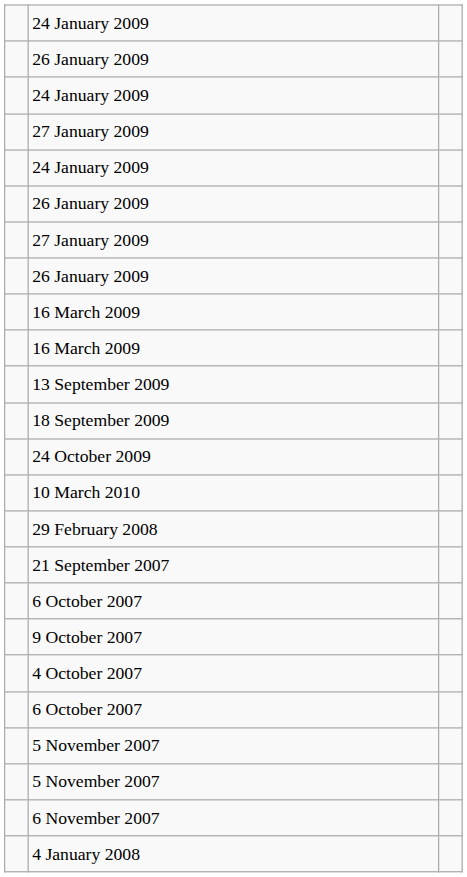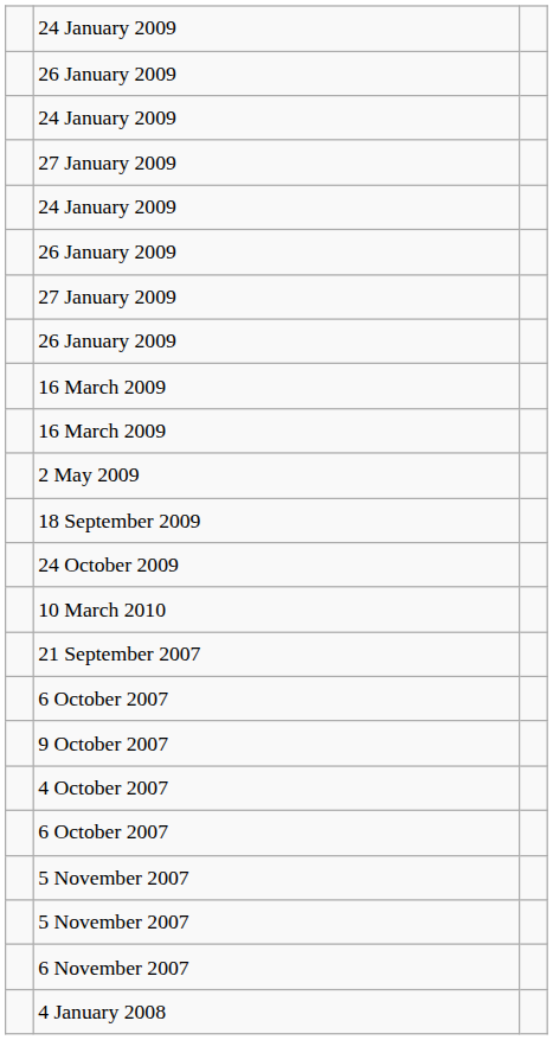 <table class="wikitable" style="font-size: 89%; float: left; width: 26em; margin-right: 1em; height: 700px">
 <tr>
 <td></td>
 <td>24 January 2009</td>
 <td></td>
 </tr>
 <tr>
 <td></td>
 <td>26 January 2009</td>
 <td></td>
 </tr>
 <tr>
 <td></td>
 <td>24 January 2009</td>
 <td></td>
 </tr>
 <tr>
 <td></td>
 <td>27 January 2009</td>
 <td></td>
 </tr>
 <tr>
 <td></td>
 <td>24 January 2009</td>
 <td></td>
 </tr>
 <tr>
 <td></td>
 <td>26 January 2009</td>
 <td></td>
 </tr>
 <tr>
 <td></td>
 <td>27 January 2009</td>
 <td></td>
 </tr>
 <tr>
 <td></td>
 <td>26 January 2009</td>
 <td></td>
 </tr>
 <tr>
 <td></td>
 <td>16 March 2009</td>
 <td></td>
 </tr>
 <tr>
 <td></td>
 <td>16 March 2009</td>
 <td></td>
 </tr>
 <tr>
 <td></td>
-<td>13 September 2009</td>
+<td>2 May 2009</td>
 <td></td>
 </tr>
 <tr>
 <td></td>
 <td>18 September 2009</td>
 <td></td>
 </tr>
 <tr>
 <td></td>
 <td>24 October 2009</td>
 <td></td>
 </tr>
 <tr>
 <td></td>
 <td>10 March 2010</td>
-<td></td>
-</tr>
-<tr>
-<td></td>
-<td>29 February 2008</td>
 <td></td>
 </tr>
 <tr>
 <td></td>
 <td>21 September 2007</td>
 <td></td>
 </tr>
 <tr>
 <td></td>
 <td>6 October 2007</td>
 <td></td>
 </tr>
 <tr>
 <td></td>
 <td>9 October 2007</td>
 <td></td>
 </tr>
 <tr>
 <td></td>
 <td>4 October 2007</td>
 <td></td>
 </tr>
 <tr>
 <td></td>
 <td>6 October 2007</td>
 <td></td>
 </tr>
 <tr>
 <td></td>
 <td>5 November 2007</td>
 <td></td>
 </tr>
 <tr>
 <td></td>
 <td>5 November 2007</td>
 <td></td>
 </tr>
 <tr>
 <td></td>
 <td>6 November 2007</td>
 <td></td>
 </tr>
 <tr>
 <td></td>
 <td>4 January 2008</td>
 <td></td>
 </tr>
 </table>
